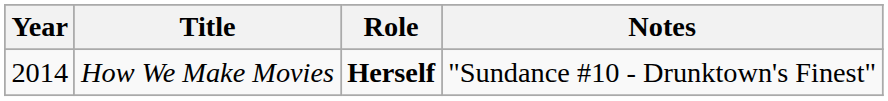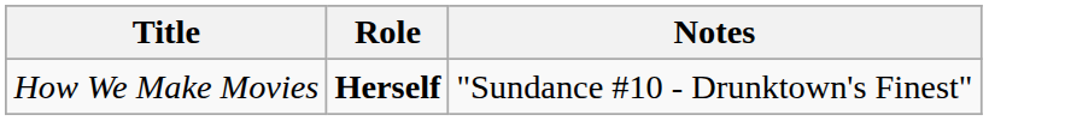 <table class="wikitable sortable">
 <tr>
-<th>Year</th>
 <th>Title</th>
 <th>Role</th>
 <th class="unsortable">Notes</th>
 </tr>
 <tr>
-<td>2014</td>
 <td><em>How We Make Movies</em></td>
 <td><strong>Herself</strong></td>
 <td>"Sundance #10 - Drunktown's Finest"</td>
 </tr>
 </table>
